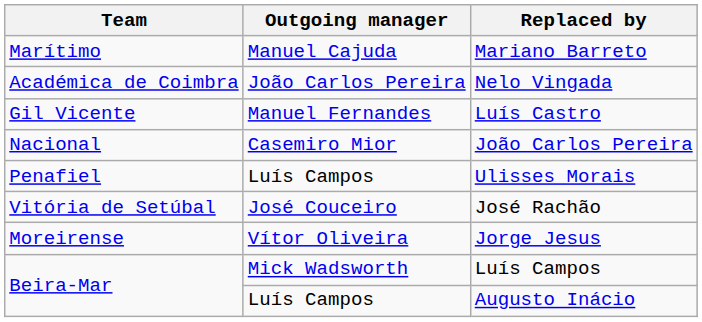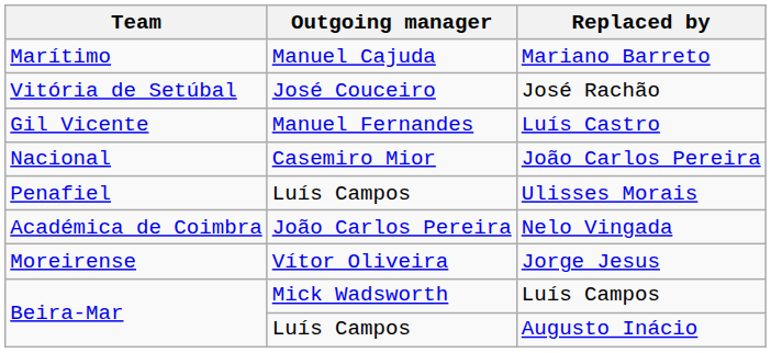 <table class="wikitable">
 <tr>
 <th>Team</th>
 <th>Outgoing manager</th>
 <th>Replaced by</th>
 </tr>
 <tr>
 <td><a href='#'>Marítimo</a></td>
 <td> <a href='#'>Manuel Cajuda</a></td>
 <td> <a href='#'>Mariano Barreto</a></td>
 </tr>
 <tr>
-<td><a href='#'>Académica de Coimbra</a></td>
-<td> <a href='#'>João Carlos Pereira</a></td>
-<td> <a href='#'>Nelo Vingada</a></td>
+<td><a href='#'>Vitória de Setúbal</a></td>
+<td> <a href='#'>José Couceiro</a></td>
+<td> José Rachão</td>
 </tr>
 <tr>
 <td><a href='#'>Gil Vicente</a></td>
 <td> <a href='#'>Manuel Fernandes</a></td>
 <td> <a href='#'>Luís Castro</a></td>
 </tr>
 <tr>
 <td><a href='#'>Nacional</a></td>
 <td> <a href='#'>Casemiro Mior</a></td>
 <td> <a href='#'>João Carlos Pereira</a></td>
 </tr>
 <tr>
 <td><a href='#'>Penafiel</a></td>
 <td> Luís Campos</td>
 <td> <a href='#'>Ulisses Morais</a></td>
 </tr>
 <tr>
-<td><a href='#'>Vitória de Setúbal</a></td>
-<td> <a href='#'>José Couceiro</a></td>
-<td> José Rachão</td>
+<td><a href='#'>Académica de Coimbra</a></td>
+<td> <a href='#'>João Carlos Pereira</a></td>
+<td> <a href='#'>Nelo Vingada</a></td>
 </tr>
 <tr>
 <td><a href='#'>Moreirense</a></td>
 <td> <a href='#'>Vítor Oliveira</a></td>
 <td> <a href='#'>Jorge Jesus</a></td>
 </tr>
 <tr>
 <td rowspan=2><a href='#'>Beira-Mar</a></td>
 <td> <a href='#'>Mick Wadsworth</a></td>
 <td> Luís Campos</td>
 </tr>
 <tr>
 <td> Luís Campos</td>
 <td> <a href='#'>Augusto Inácio</a></td>
 </tr>
 </table>
